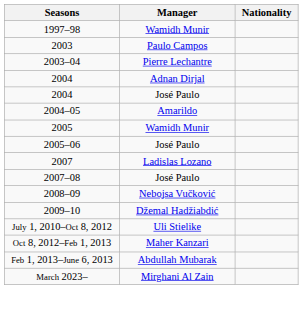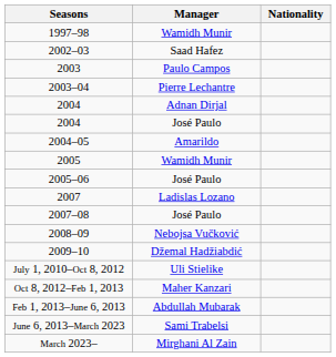 <table class="wikitable" style="text-align: center;">
 <tr>
 <th rowspan="1" width="170">Seasons</th>
 <th rowspan="1" width="170">Manager</th>
 <th rowspan="1" width="90">Nationality</th>
 </tr>
 <tr>
 <td>1997–98</td>
 <td align=center><a href='#'>Wamidh Munir</a></td>
+<td></td>
+</tr>
+<tr>
+<td>2002–03</td>
+<td align=center>Saad Hafez</td>
 <td></td>
 </tr>
 <tr>
 <td>2003</td>
 <td align=center><a href='#'>Paulo Campos</a></td>
 <td></td>
 </tr>
 <tr>
 <td>2003–04</td>
 <td align=center><a href='#'>Pierre Lechantre</a></td>
 <td></td>
 </tr>
 <tr>
 <td>2004</td>
 <td align=center><a href='#'>Adnan Dirjal</a></td>
 <td></td>
 </tr>
 <tr>
 <td>2004</td>
 <td align=center>José Paulo</td>
 <td></td>
 </tr>
 <tr>
 <td>2004–05</td>
 <td align=center><a href='#'>Amarildo</a></td>
 <td></td>
 </tr>
 <tr>
 <td>2005</td>
 <td align=center><a href='#'>Wamidh Munir</a></td>
 <td></td>
 </tr>
 <tr>
 <td>2005–06</td>
 <td align=center>José Paulo</td>
 <td></td>
 </tr>
 <tr>
 <td>2007</td>
 <td align=center><a href='#'>Ladislas Lozano</a></td>
 <td></td>
 </tr>
 <tr>
 <td>2007–08</td>
 <td align=center>José Paulo</td>
 <td></td>
 </tr>
 <tr>
 <td>2008–09</td>
 <td align=center><a href='#'>Nebojsa Vučković</a></td>
 <td></td>
 </tr>
 <tr>
 <td>2009–10</td>
 <td align=center><a href='#'>Džemal Hadžiabdić</a></td>
 <td></td>
 </tr>
 <tr>
 <td><small>July</small> 1, 2010–<small>Oct</small> 8, 2012</td>
 <td align=center><a href='#'>Uli Stielike</a></td>
 <td></td>
 </tr>
 <tr>
 <td><small>Oct</small> 8, 2012–<small>Feb</small> 1, 2013</td>
 <td align=center><a href='#'>Maher Kanzari</a></td>
 <td></td>
 </tr>
 <tr>
 <td><small>Feb</small> 1, 2013–<small>June</small> 6, 2013</td>
 <td align=center><a href='#'>Abdullah Mubarak</a></td>
 <td></td>
 </tr>
 <tr>
+<td><small>June</small> 6, 2013–<small>March</small> 2023</td>
+<td align=center><a href='#'>Sami Trabelsi</a></td>
+<td></td>
+</tr>
+<tr>
 <td><small>March</small> 2023–</td>
 <td align=center><a href='#'>Mirghani Al Zain</a></td>
 <td></td>
 </tr>
 </table>
